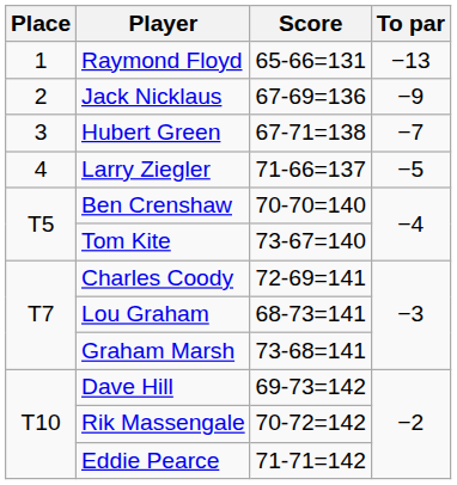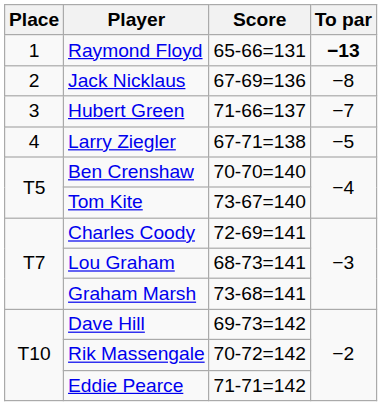 <table class="wikitable">
 <tr>
 <th>Place</th>
 <th>Player</th>
 <th>Score</th>
 <th>To par</th>
 </tr>
 <tr>
 <td align="center">1</td>
 <td> <a href='#'>Raymond Floyd</a></td>
 <td>65-66=131</td>
-<td align="center">−13</td>
+<td align="center"><strong>−13</strong></td>
 </tr>
 <tr>
 <td align="center">2</td>
 <td> <a href='#'>Jack Nicklaus</a></td>
 <td>67-69=136</td>
-<td align="center">−9</td>
+<td align="center">−8</td>
 </tr>
 <tr>
 <td align="center">3</td>
 <td> <a href='#'>Hubert Green</a></td>
-<td>67-71=138</td>
+<td>71-66=137</td>
 <td align="center">−7</td>
 </tr>
 <tr>
 <td align="center">4</td>
 <td> <a href='#'>Larry Ziegler</a></td>
-<td>71-66=137</td>
+<td>67-71=138</td>
 <td align="center">−5</td>
 </tr>
 <tr>
 <td rowspan=2 align="center">T5</td>
 <td> <a href='#'>Ben Crenshaw</a></td>
 <td>70-70=140</td>
 <td rowspan=2 align="center">−4</td>
 </tr>
 <tr>
 <td> <a href='#'>Tom Kite</a></td>
 <td>73-67=140</td>
 </tr>
 <tr>
 <td rowspan=3 align="center">T7</td>
 <td> <a href='#'>Charles Coody</a></td>
 <td>72-69=141</td>
 <td rowspan=3 align="center">−3</td>
 </tr>
 <tr>
 <td> <a href='#'>Lou Graham</a></td>
 <td>68-73=141</td>
 </tr>
 <tr>
 <td> <a href='#'>Graham Marsh</a></td>
 <td>73-68=141</td>
 </tr>
 <tr>
 <td rowspan=3 align="center">T10</td>
 <td> <a href='#'>Dave Hill</a></td>
 <td>69-73=142</td>
 <td rowspan=3 align="center">−2</td>
 </tr>
 <tr>
 <td> <a href='#'>Rik Massengale</a></td>
 <td>70-72=142</td>
 </tr>
 <tr>
 <td> <a href='#'>Eddie Pearce</a></td>
 <td>71-71=142</td>
 </tr>
 </table>
